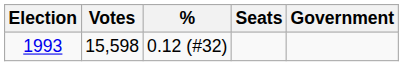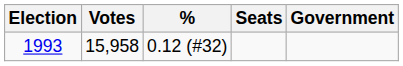 <table class=wikitable style=text-align:center>
 <tr>
 <th>Election</th>
 <th>Votes</th>
 <th>%</th>
 <th>Seats</th>
 <th>Government</th>
 </tr>
 <tr>
 <td><a href='#'>1993</a></td>
-<td>15,598</td>
+<td>15,958</td>
 <td>0.12 (#32)</td>
 <td></td>
 <td></td>
 </tr>
 </table>
